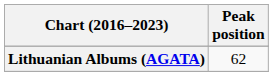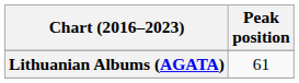 <table class="wikitable sortable plainrowheaders" style="text-align:center">
 <tr>
 <th scope="col">Chart (2016–2023)</th>
 <th scope="col">Peak<br>position</th>
 </tr>
 <tr>
 </tr>
 <tr>
 </tr>
 <tr>
 <th scope="row">Lithuanian Albums (<a href='#'>AGATA</a>)</th>
-<td>62</td>
+<td>61</td>
 </tr>
 <tr>
 </tr>
 </table>
